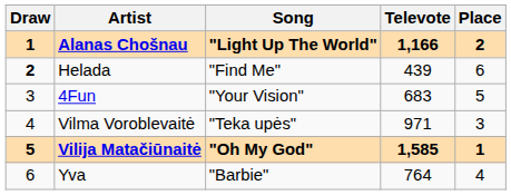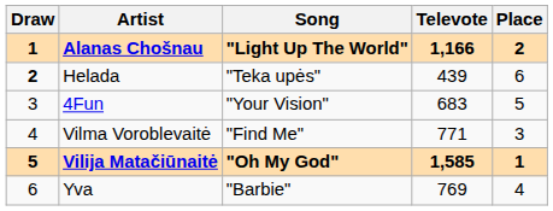 <table class="sortable wikitable" style="margin: 1em auto 1em auto; text-align:center">
 <tr>
 <th>Draw</th>
 <th>Artist</th>
 <th>Song</th>
 <th>Televote</th>
 <th>Place</th>
 </tr>
 <tr style="font-weight:bold; background:navajowhite;">
 <td>1</td>
 <td align="left"><a href='#'>Alanas Chošnau</a></td>
 <td align="left">"Light Up The World"</td>
 <td>1,166</td>
 <td>2</td>
 </tr>
 <tr>
 <td><strong>2</strong></td>
 <td align="left">Helada</td>
-<td align="left">"Find Me"</td>
+<td align="left">"Teka upės"</td>
 <td>439</td>
 <td>6</td>
 </tr>
 <tr>
 <td>3</td>
 <td align="left"><a href='#'>4Fun</a></td>
 <td align="left">"Your Vision"</td>
 <td>683</td>
 <td>5</td>
 </tr>
 <tr>
 <td>4</td>
 <td align="left">Vilma Voroblevaitė</td>
-<td align="left">"Teka upės"</td>
-<td>971</td>
+<td align="left">"Find Me"</td>
+<td>771</td>
 <td>3</td>
 </tr>
 <tr style="font-weight:bold; background:navajowhite;">
 <td>5</td>
 <td align="left"><a href='#'>Vilija Matačiūnaitė</a></td>
 <td align="left">"Oh My God"</td>
 <td>1,585</td>
 <td>1</td>
 </tr>
 <tr>
 <td>6</td>
 <td align="left">Yva</td>
 <td align="left">"Barbie"</td>
-<td>764</td>
+<td>769</td>
 <td>4</td>
 </tr>
 </table>
